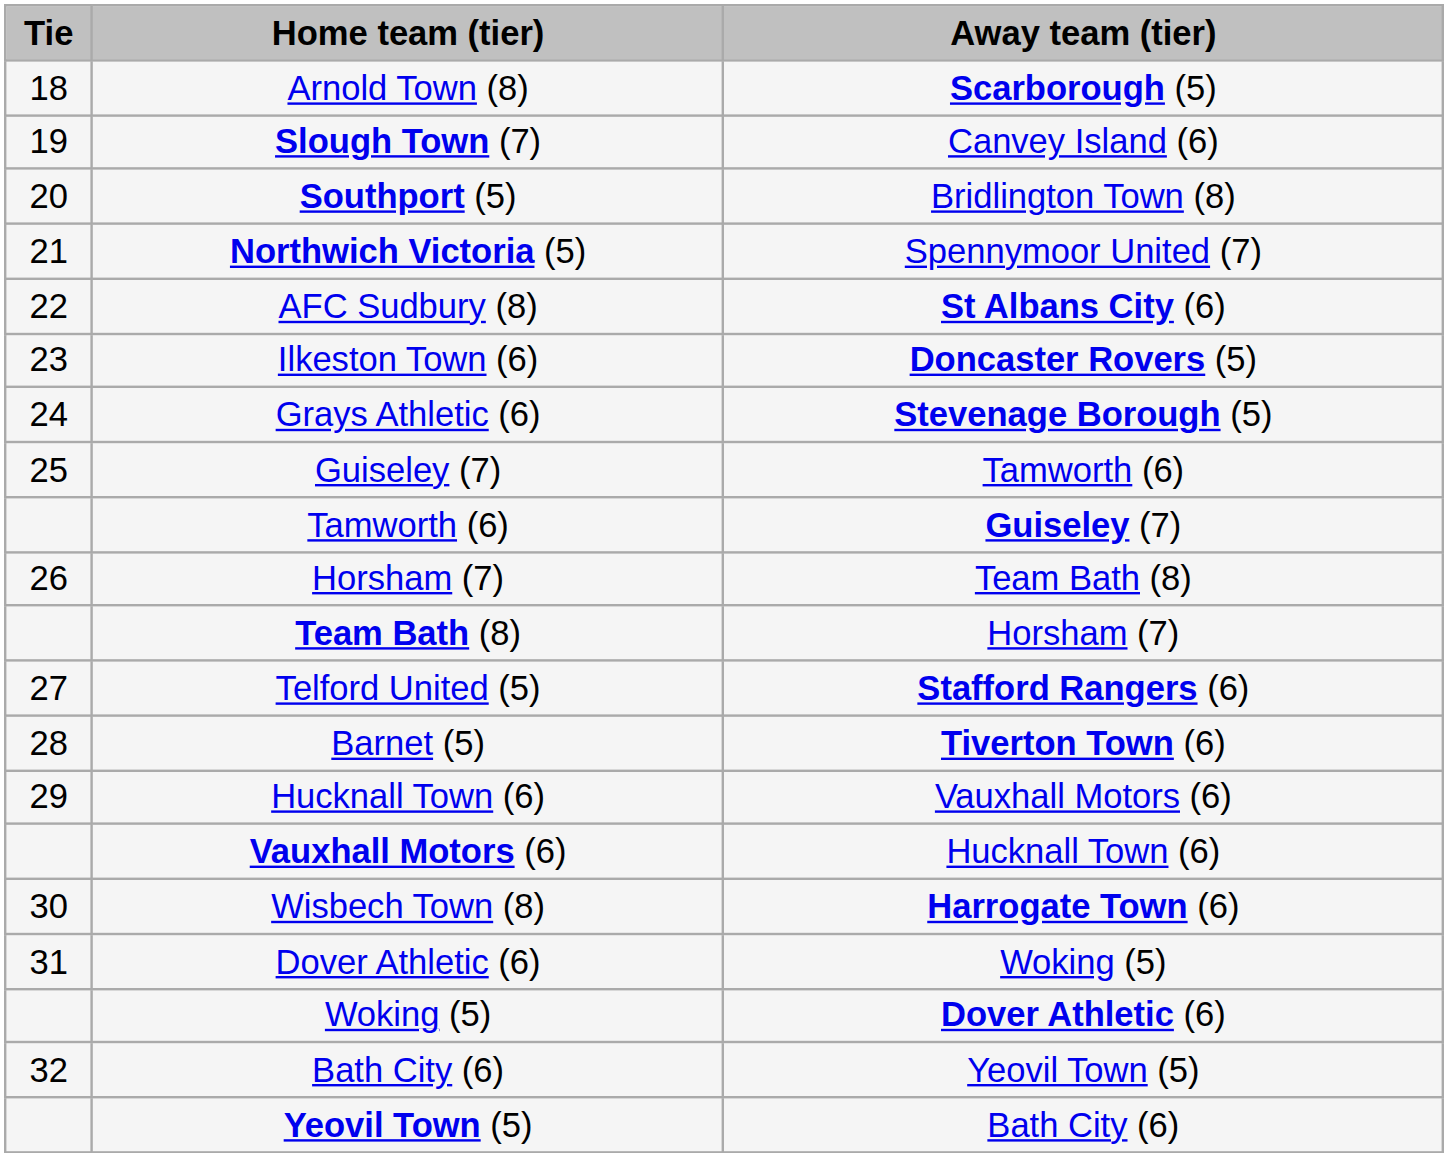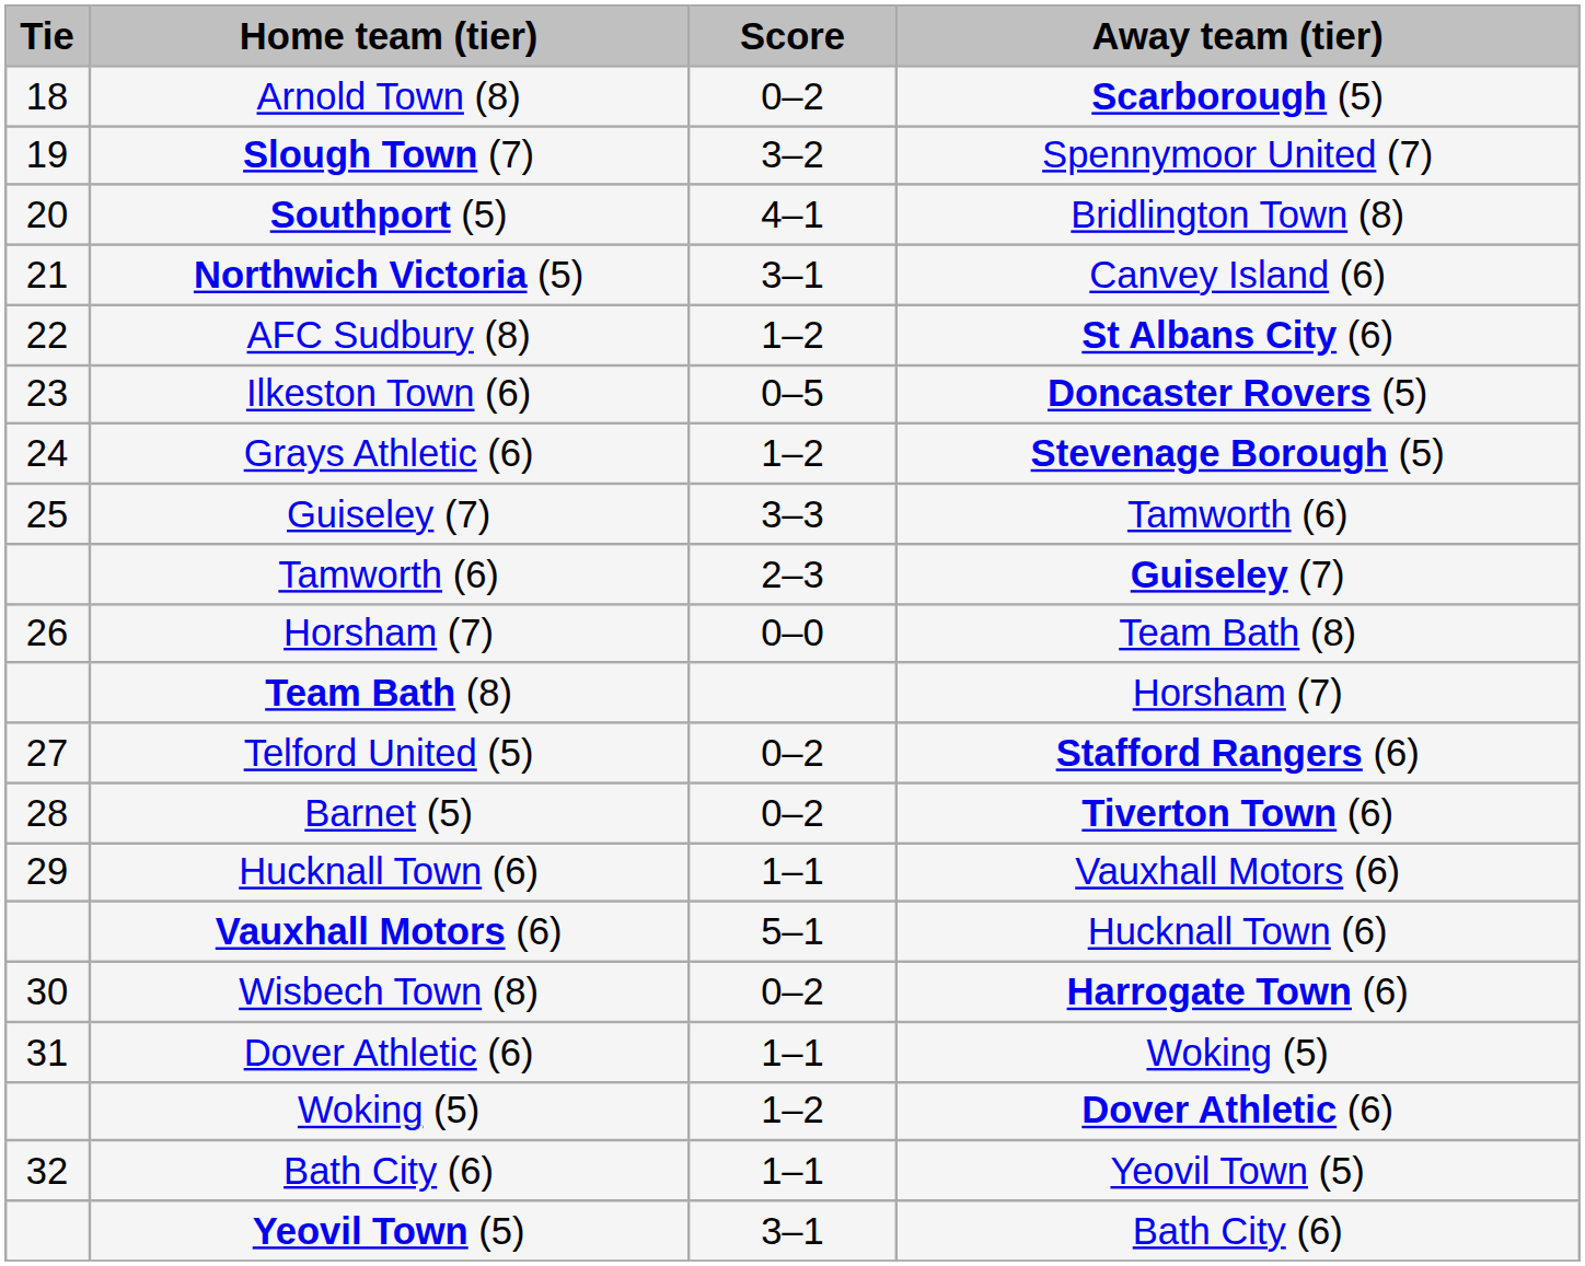 <table class="wikitable" style="width: 600px; background:WhiteSmoke; text-align:center; font-size:90%">
 <tr>
 <td scope="col" style="width:  5.00%; background:silver;"><strong>Tie</strong></td>
 <td scope="col" style="width: 36.25%; background:silver;"><strong>Home team (tier)</strong></td>
+<td scope="col" style="width: 12.50%; background:silver;"><strong>Score</strong></td>
 <td scope="col" style="width: 41.25%; background:silver;"><strong>Away team (tier)</strong></td>
 </tr>
 <tr>
 <td>18</td>
 <td><a href='#'>Arnold Town</a> (8)</td>
+<td>0–2</td>
 <td><strong><a href='#'>Scarborough</a></strong> (5)</td>
 </tr>
 <tr>
 <td>19</td>
 <td><strong><a href='#'>Slough Town</a></strong> (7)</td>
-<td><a href='#'>Canvey Island</a> (6)</td>
+<td>3–2</td>
+<td><a href='#'>Spennymoor United</a> (7)</td>
 </tr>
 <tr>
 <td>20</td>
 <td><strong><a href='#'>Southport</a></strong> (5)</td>
+<td>4–1</td>
 <td><a href='#'>Bridlington Town</a> (8)</td>
 </tr>
 <tr>
 <td>21</td>
 <td><strong><a href='#'>Northwich Victoria</a></strong> (5)</td>
-<td><a href='#'>Spennymoor United</a> (7)</td>
+<td>3–1</td>
+<td><a href='#'>Canvey Island</a> (6)</td>
 </tr>
 <tr>
 <td>22</td>
 <td><a href='#'>AFC Sudbury</a> (8)</td>
+<td>1–2</td>
 <td><strong><a href='#'>St Albans City</a></strong> (6)</td>
 </tr>
 <tr>
 <td>23</td>
 <td><a href='#'>Ilkeston Town</a> (6)</td>
+<td>0–5</td>
 <td><strong><a href='#'>Doncaster Rovers</a></strong> (5)</td>
 </tr>
 <tr>
 <td>24</td>
 <td><a href='#'>Grays Athletic</a> (6)</td>
+<td>1–2</td>
 <td><strong><a href='#'>Stevenage Borough</a></strong> (5)</td>
 </tr>
 <tr>
 <td>25</td>
 <td><a href='#'>Guiseley</a> (7)</td>
+<td>3–3</td>
 <td><a href='#'>Tamworth</a> (6)</td>
 </tr>
 <tr>
 <td><em></em></td>
 <td><a href='#'>Tamworth</a> (6)</td>
+<td>2–3</td>
 <td><strong><a href='#'>Guiseley</a></strong> (7)</td>
 </tr>
 <tr>
 <td>26</td>
 <td><a href='#'>Horsham</a> (7)</td>
+<td>0–0</td>
 <td><a href='#'>Team Bath</a> (8)</td>
 </tr>
 <tr>
 <td><em></em></td>
 <td><strong><a href='#'>Team Bath</a></strong> (8)</td>
+<td></td>
 <td><a href='#'>Horsham</a> (7)</td>
 </tr>
 <tr>
 <td>27</td>
 <td><a href='#'>Telford United</a> (5)</td>
+<td>0–2</td>
 <td><strong><a href='#'>Stafford Rangers</a></strong> (6)</td>
 </tr>
 <tr>
 <td>28</td>
 <td><a href='#'>Barnet</a> (5)</td>
+<td>0–2</td>
 <td><strong><a href='#'>Tiverton Town</a></strong> (6)</td>
 </tr>
 <tr>
 <td>29</td>
 <td><a href='#'>Hucknall Town</a> (6)</td>
+<td>1–1</td>
 <td><a href='#'>Vauxhall Motors</a> (6)</td>
 </tr>
 <tr>
 <td><em></em></td>
 <td><strong><a href='#'>Vauxhall Motors</a></strong> (6)</td>
+<td>5–1</td>
 <td><a href='#'>Hucknall Town</a> (6)</td>
 </tr>
 <tr>
 <td>30</td>
 <td><a href='#'>Wisbech Town</a> (8)</td>
+<td>0–2</td>
 <td><strong><a href='#'>Harrogate Town</a></strong> (6)</td>
 </tr>
 <tr>
 <td>31</td>
 <td><a href='#'>Dover Athletic</a> (6)</td>
+<td>1–1</td>
 <td><a href='#'>Woking</a> (5)</td>
 </tr>
 <tr>
 <td><em></em></td>
 <td><a href='#'>Woking</a> (5)</td>
+<td>1–2</td>
 <td><strong><a href='#'>Dover Athletic</a></strong> (6)</td>
 </tr>
 <tr>
 <td>32</td>
 <td><a href='#'>Bath City</a> (6)</td>
+<td>1–1</td>
 <td><a href='#'>Yeovil Town</a> (5)</td>
 </tr>
 <tr>
 <td><em></em></td>
 <td><strong><a href='#'>Yeovil Town</a></strong> (5)</td>
+<td>3–1</td>
 <td><a href='#'>Bath City</a> (6)</td>
 </tr>
 </table>
